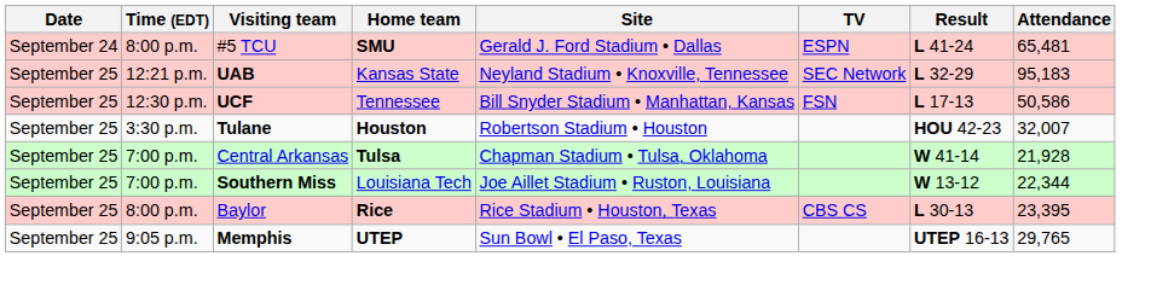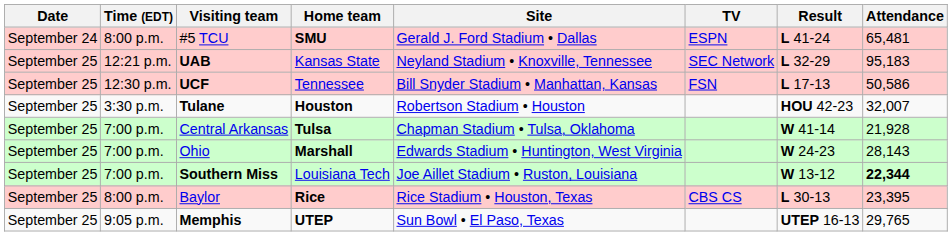 <table class="wikitable" style="font-size:95%;">
 <tr>
 <th>Date</th>
 <th>Time <small>(EDT)</small></th>
 <th>Visiting team</th>
 <th>Home team</th>
 <th>Site</th>
 <th>TV</th>
 <th>Result</th>
 <th>Attendance</th>
 </tr>
 <tr bgcolor=#ffcccc>
 <td>September 24</td>
 <td>8:00 p.m.</td>
 <td>#5 <a href='#'>TCU</a></td>
 <td><strong>SMU</strong></td>
 <td><a href='#'>Gerald J. Ford Stadium</a> • <a href='#'>Dallas</a></td>
 <td><a href='#'>ESPN</a></td>
 <td><strong>L</strong> 41-24</td>
 <td>65,481</td>
 </tr>
 <tr bgcolor=#ffcccc>
 <td>September 25</td>
 <td>12:21 p.m.</td>
 <td><strong>UAB</strong></td>
 <td><a href='#'>Kansas State</a></td>
 <td><a href='#'>Neyland Stadium</a> • <a href='#'>Knoxville, Tennessee</a></td>
 <td><a href='#'>SEC Network</a></td>
 <td><strong>L</strong> 32-29</td>
 <td>95,183</td>
 </tr>
 <tr bgcolor=#ffcccc>
 <td>September 25</td>
 <td>12:30 p.m.</td>
 <td><strong>UCF</strong></td>
 <td><a href='#'>Tennessee</a></td>
 <td><a href='#'>Bill Snyder Stadium</a> • <a href='#'>Manhattan, Kansas</a></td>
 <td><a href='#'>FSN</a></td>
 <td><strong>L</strong> 17-13</td>
 <td>50,586</td>
 </tr>
 <tr bgcolor=>
 <td>September 25</td>
 <td>3:30 p.m.</td>
 <td><strong>Tulane</strong></td>
 <td><strong>Houston</strong></td>
 <td><a href='#'>Robertson Stadium</a> • <a href='#'>Houston</a></td>
 <td></td>
 <td><strong>HOU</strong> 42-23</td>
 <td>32,007</td>
 </tr>
 <tr bgcolor=#ccffcc>
 <td>September 25</td>
 <td>7:00 p.m.</td>
 <td><a href='#'>Central Arkansas</a></td>
 <td><strong>Tulsa</strong></td>
 <td><a href='#'>Chapman Stadium</a> • <a href='#'>Tulsa, Oklahoma</a></td>
 <td></td>
 <td><strong>W</strong> 41-14</td>
 <td>21,928</td>
 </tr>
 <tr bgcolor=#ccffcc>
 <td>September 25</td>
 <td>7:00 p.m.</td>
+<td><a href='#'>Ohio</a></td>
+<td><strong>Marshall</strong></td>
+<td><a href='#'>Edwards Stadium</a> • <a href='#'>Huntington, West Virginia</a></td>
+<td></td>
+<td><strong>W</strong> 24-23</td>
+<td>28,143</td>
+</tr>
+<tr bgcolor=#ccffcc>
+<td>September 25</td>
+<td>7:00 p.m.</td>
 <td><strong>Southern Miss</strong></td>
 <td><a href='#'>Louisiana Tech</a></td>
 <td><a href='#'>Joe Aillet Stadium</a> • <a href='#'>Ruston, Louisiana</a></td>
 <td></td>
 <td><strong>W</strong> 13-12</td>
-<td>22,344</td>
+<td><strong>22,344</strong></td>
 </tr>
 <tr bgcolor=#ffcccc>
 <td>September 25</td>
 <td>8:00 p.m.</td>
 <td><a href='#'>Baylor</a></td>
 <td><strong>Rice</strong></td>
 <td><a href='#'>Rice Stadium</a> • <a href='#'>Houston, Texas</a></td>
 <td><a href='#'>CBS CS</a></td>
 <td><strong>L</strong> 30-13</td>
 <td>23,395</td>
 </tr>
 <tr bgcolor=>
 <td>September 25</td>
 <td>9:05 p.m.</td>
 <td><strong>Memphis</strong></td>
 <td><strong>UTEP</strong></td>
 <td><a href='#'>Sun Bowl</a> • <a href='#'>El Paso, Texas</a></td>
 <td></td>
 <td><strong>UTEP</strong> 16-13</td>
 <td>29,765</td>
 </tr>
 </table>
